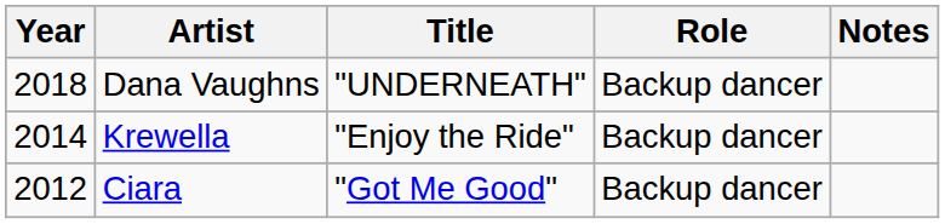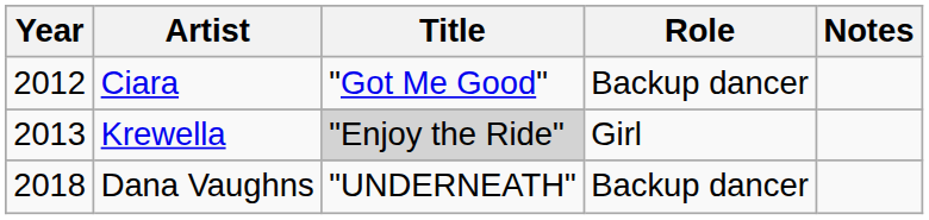 <table class="wikitable sortable">
 <tr>
 <th>Year</th>
 <th>Artist</th>
 <th>Title</th>
 <th>Role</th>
 <th class="unsortable">Notes</th>
 </tr>
 <tr>
+<td>2012</td>
+<td><a href='#'>Ciara</a></td>
+<td>"<a href='#'>Got Me Good</a>"</td>
+<td>Backup dancer</td>
+<td></td>
+</tr>
+<tr>
+<td>2013</td>
+<td><a href='#'>Krewella</a></td>
+<td style="background: lightgrey;">"Enjoy the Ride"</td>
+<td>Girl</td>
+<td></td>
+</tr>
+<tr>
 <td>2018</td>
 <td>Dana Vaughns</td>
 <td>"UNDERNEATH"</td>
 <td>Backup dancer</td>
 <td></td>
 </tr>
-<tr>
-<td>2014</td>
-<td><a href='#'>Krewella</a></td>
-<td>"Enjoy the Ride"</td>
-<td>Backup dancer</td>
-<td></td>
-</tr>
-<tr>
-<td>2012</td>
-<td><a href='#'>Ciara</a></td>
-<td>"<a href='#'>Got Me Good</a>"</td>
-<td>Backup dancer</td>
-<td></td>
-</tr>
 </table>
